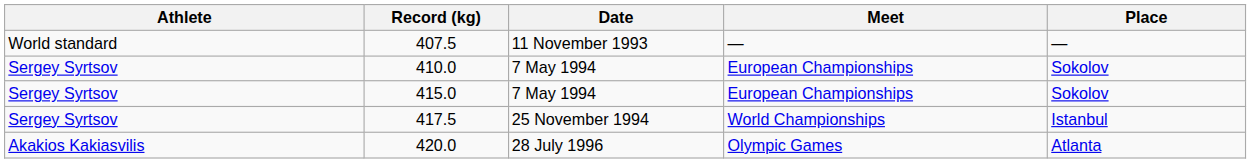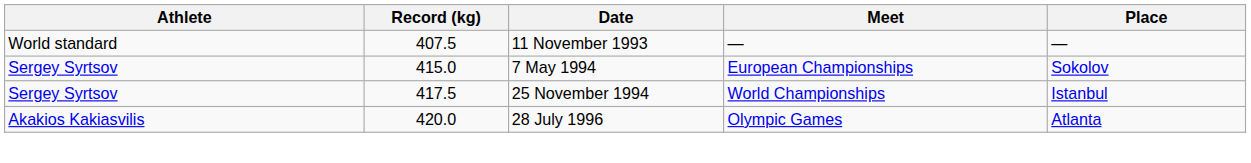 <table class="wikitable" style="font-size:90%; width: 70%;">
 <tr>
 <th width=20%>Athlete</th>
 <th width=8%>Record (kg)</th>
 <th width=12%>Date</th>
 <th width=18%>Meet</th>
 <th width=11%>Place</th>
 </tr>
 <tr>
 <td>World standard</td>
 <td align="center">407.5</td>
 <td>11 November 1993</td>
 <td>—</td>
 <td>—</td>
-</tr>
-<tr>
-<td> <a href='#'>Sergey Syrtsov</a></td>
-<td align="center">410.0</td>
-<td>7 May 1994</td>
-<td><a href='#'>European Championships</a></td>
-<td><a href='#'>Sokolov</a></td>
 </tr>
 <tr>
 <td> <a href='#'>Sergey Syrtsov</a></td>
 <td align="center">415.0</td>
 <td>7 May 1994</td>
 <td><a href='#'>European Championships</a></td>
 <td><a href='#'>Sokolov</a></td>
 </tr>
 <tr>
 <td> <a href='#'>Sergey Syrtsov</a></td>
 <td align="center">417.5</td>
 <td>25 November 1994</td>
 <td><a href='#'>World Championships</a></td>
 <td><a href='#'>Istanbul</a></td>
 </tr>
 <tr>
 <td> <a href='#'>Akakios Kakiasvilis</a></td>
 <td align="center">420.0</td>
 <td>28 July 1996</td>
 <td><a href='#'>Olympic Games</a></td>
 <td><a href='#'>Atlanta</a></td>
 </tr>
 </table>
